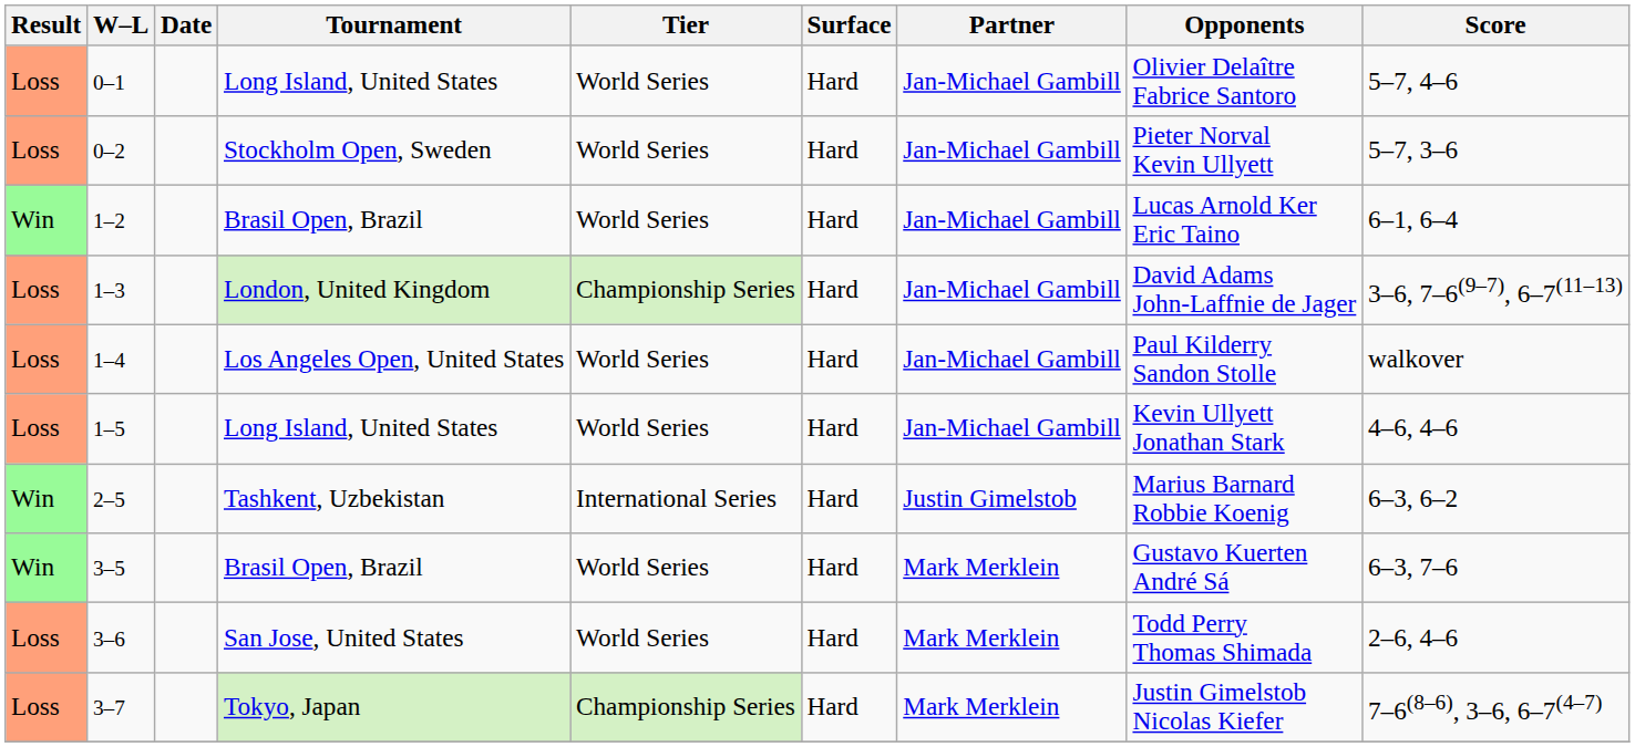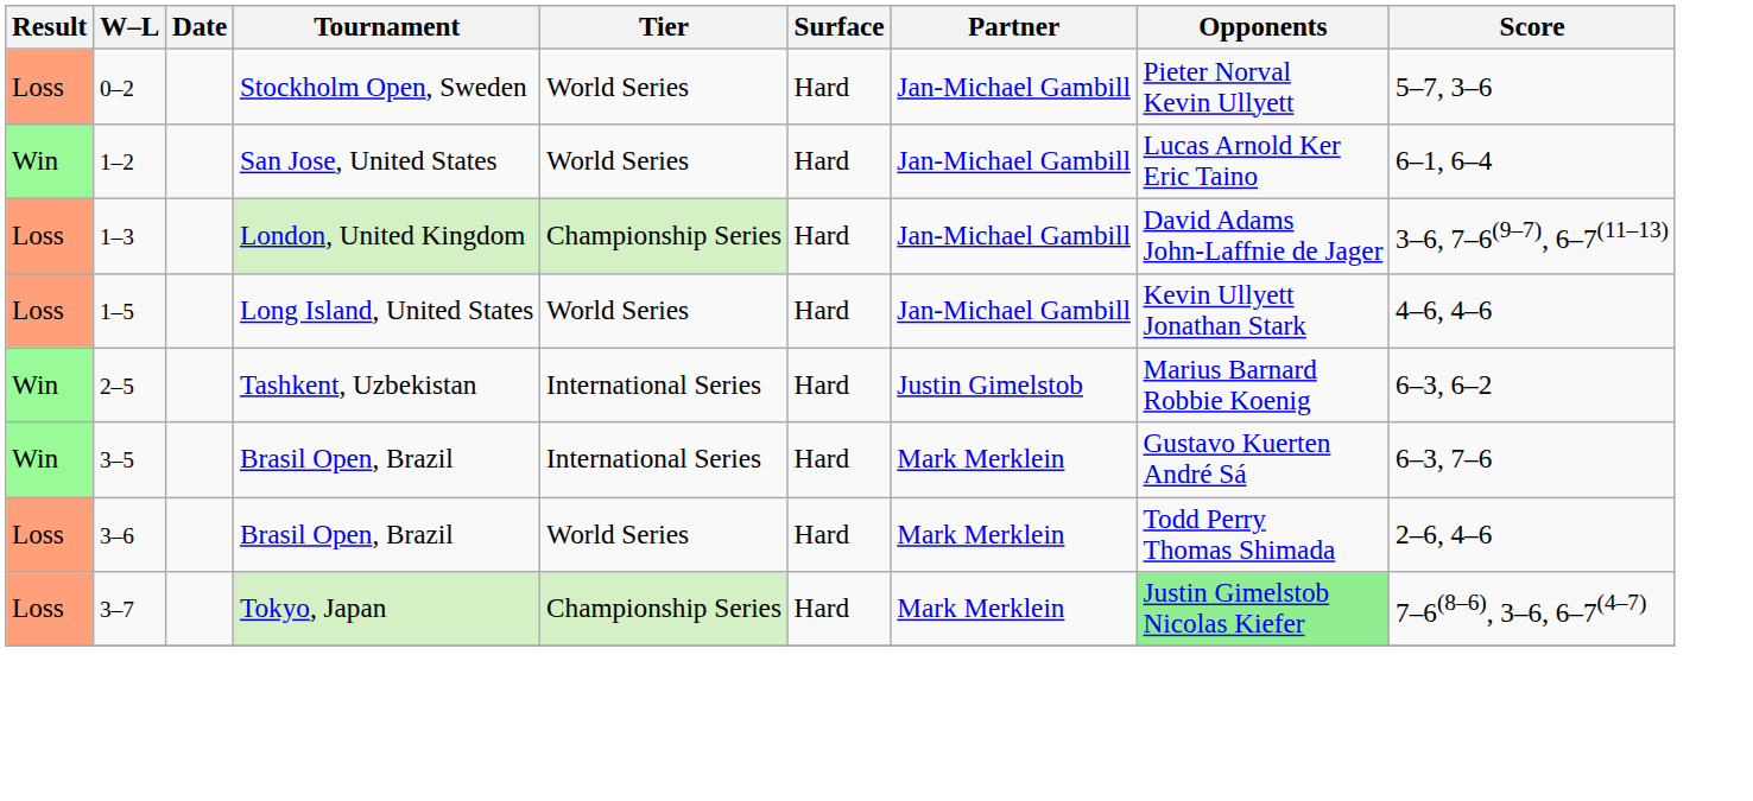 <table class="sortable wikitable">
 <tr>
 <th>Result</th>
 <th class="unsortable">W–L</th>
 <th>Date</th>
 <th>Tournament</th>
 <th>Tier</th>
 <th>Surface</th>
 <th>Partner</th>
 <th>Opponents</th>
 <th class="unsortable">Score</th>
-</tr>
-<tr>
-<td bgcolor=FFA07A>Loss</td>
-<td><small>0–1</small></td>
-<td><a href='#'></a></td>
-<td><a href='#'>Long Island</a>, United States</td>
-<td>World Series</td>
-<td>Hard</td>
-<td> <a href='#'>Jan-Michael Gambill</a></td>
-<td> <a href='#'>Olivier Delaître</a> <br>  <a href='#'>Fabrice Santoro</a></td>
-<td>5–7, 4–6</td>
 </tr>
 <tr>
 <td bgcolor=FFA07A>Loss</td>
 <td><small>0–2</small></td>
 <td><a href='#'></a></td>
 <td><a href='#'>Stockholm Open</a>, Sweden</td>
 <td>World Series</td>
 <td>Hard</td>
 <td> <a href='#'>Jan-Michael Gambill</a></td>
 <td> <a href='#'>Pieter Norval</a> <br>  <a href='#'>Kevin Ullyett</a></td>
 <td>5–7, 3–6</td>
 </tr>
 <tr>
 <td bgcolor=98FB98>Win</td>
 <td><small>1–2</small></td>
 <td><a href='#'></a></td>
-<td><a href='#'>Brasil Open</a>, Brazil</td>
+<td><a href='#'>San Jose</a>, United States</td>
 <td>World Series</td>
 <td>Hard</td>
 <td> <a href='#'>Jan-Michael Gambill</a></td>
 <td> <a href='#'>Lucas Arnold Ker</a> <br>  <a href='#'>Eric Taino</a></td>
 <td>6–1, 6–4</td>
 </tr>
 <tr>
 <td bgcolor=FFA07A>Loss</td>
 <td><small>1–3</small></td>
 <td><a href='#'></a></td>
 <td style="background:#d4f1c5;"><a href='#'>London</a>, United Kingdom</td>
 <td style="background:#d4f1c5;">Championship Series</td>
 <td>Hard</td>
 <td> <a href='#'>Jan-Michael Gambill</a></td>
 <td> <a href='#'>David Adams</a> <br>  <a href='#'>John-Laffnie de Jager</a></td>
 <td>3–6, 7–6<sup>(9–7)</sup>, 6–7<sup>(11–13)</sup></td>
-</tr>
-<tr>
-<td bgcolor=FFA07A>Loss</td>
-<td><small>1–4</small></td>
-<td><a href='#'></a></td>
-<td><a href='#'>Los Angeles Open</a>, United States</td>
-<td>World Series</td>
-<td>Hard</td>
-<td> <a href='#'>Jan-Michael Gambill</a></td>
-<td> <a href='#'>Paul Kilderry</a> <br>  <a href='#'>Sandon Stolle</a></td>
-<td>walkover</td>
 </tr>
 <tr>
 <td bgcolor=FFA07A>Loss</td>
 <td><small>1–5</small></td>
 <td><a href='#'></a></td>
 <td><a href='#'>Long Island</a>, United States</td>
 <td>World Series</td>
 <td>Hard</td>
 <td> <a href='#'>Jan-Michael Gambill</a></td>
 <td> <a href='#'>Kevin Ullyett</a> <br>  <a href='#'>Jonathan Stark</a></td>
 <td>4–6, 4–6</td>
 </tr>
 <tr>
 <td bgcolor=98FB98>Win</td>
 <td><small>2–5</small></td>
 <td><a href='#'></a></td>
 <td><a href='#'>Tashkent</a>, Uzbekistan</td>
 <td>International Series</td>
 <td>Hard</td>
 <td> <a href='#'>Justin Gimelstob</a></td>
 <td> <a href='#'>Marius Barnard</a> <br>  <a href='#'>Robbie Koenig</a></td>
 <td>6–3, 6–2</td>
 </tr>
 <tr>
 <td bgcolor=98FB98>Win</td>
 <td><small>3–5</small></td>
 <td><a href='#'></a></td>
 <td><a href='#'>Brasil Open</a>, Brazil</td>
-<td>World Series</td>
+<td>International Series</td>
 <td>Hard</td>
 <td> <a href='#'>Mark Merklein</a></td>
 <td> <a href='#'>Gustavo Kuerten</a> <br>  <a href='#'>André Sá</a></td>
 <td>6–3, 7–6</td>
 </tr>
 <tr>
 <td bgcolor=FFA07A>Loss</td>
 <td><small>3–6</small></td>
 <td><a href='#'></a></td>
-<td><a href='#'>San Jose</a>, United States</td>
+<td><a href='#'>Brasil Open</a>, Brazil</td>
 <td>World Series</td>
 <td>Hard</td>
 <td> <a href='#'>Mark Merklein</a></td>
 <td> <a href='#'>Todd Perry</a> <br>  <a href='#'>Thomas Shimada</a></td>
 <td>2–6, 4–6</td>
 </tr>
 <tr>
 <td bgcolor=FFA07A>Loss</td>
 <td><small>3–7</small></td>
 <td><a href='#'></a></td>
 <td style="background:#d4f1c5;"><a href='#'>Tokyo</a>, Japan</td>
 <td style="background:#d4f1c5;">Championship Series</td>
 <td>Hard</td>
 <td> <a href='#'>Mark Merklein</a></td>
-<td> <a href='#'>Justin Gimelstob</a> <br>  <a href='#'>Nicolas Kiefer</a></td>
+<td style="background: lightgreen;"> <a href='#'>Justin Gimelstob</a> <br>  <a href='#'>Nicolas Kiefer</a></td>
 <td>7–6<sup>(8–6)</sup>, 3–6, 6–7<sup>(4–7)</sup></td>
 </tr>
 <tr>
 </tr>
 </table>
